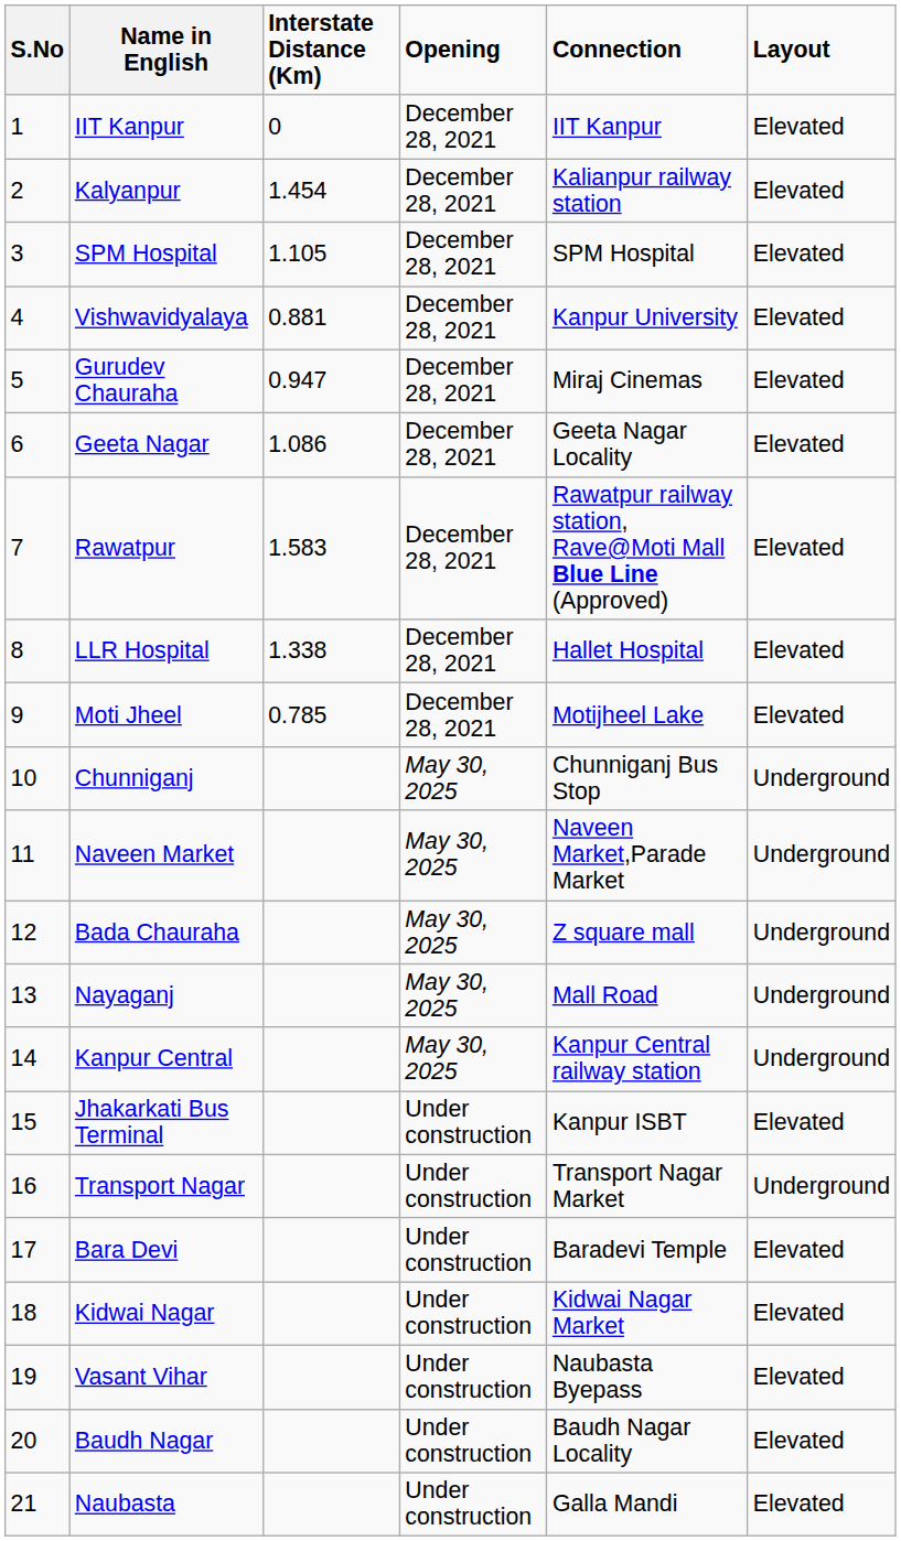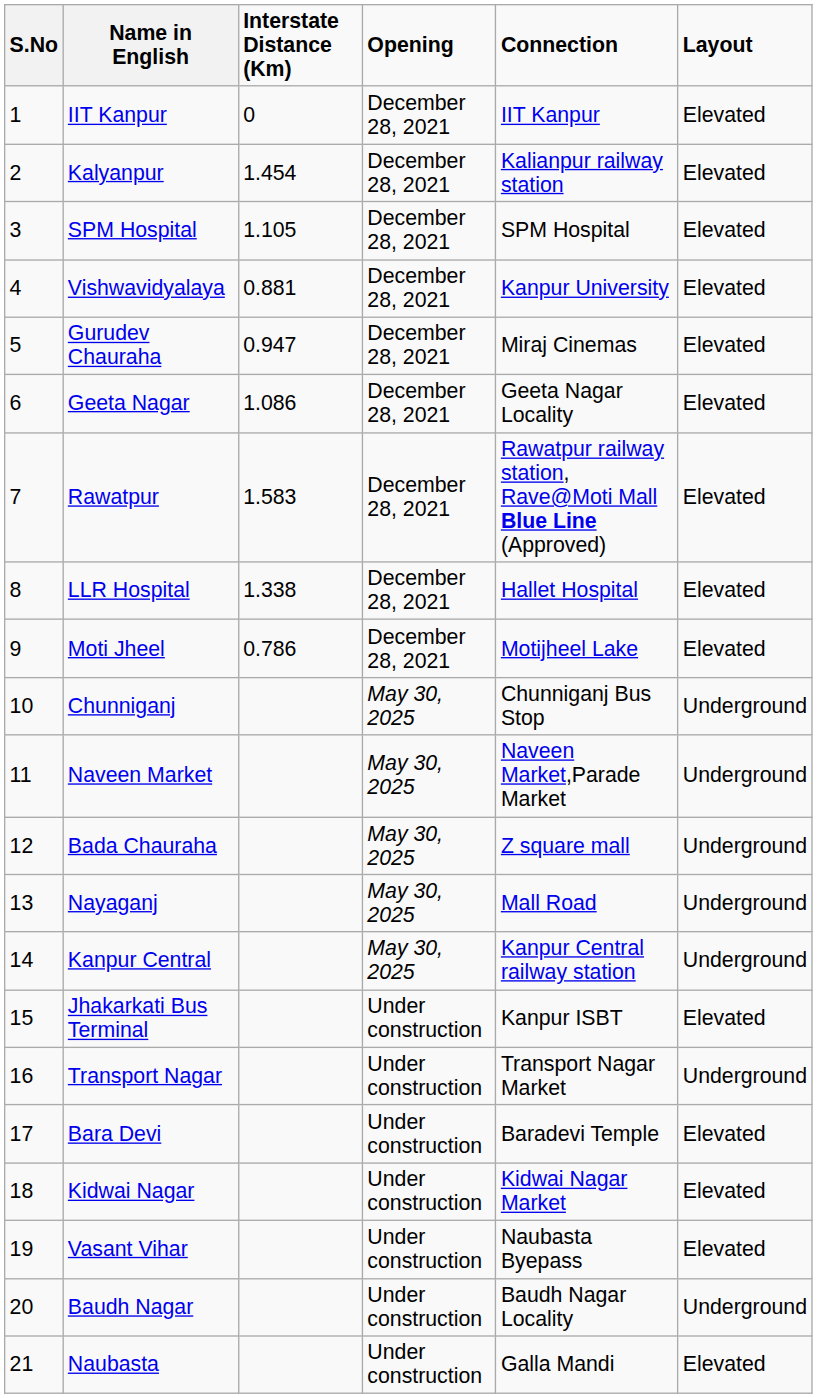 <table class="wikitable">
 <tr>
 <th>S.No</th>
 <th>Name in English</th>
 <td><strong>Interstate Distance (Km)</strong></td>
 <td><strong>Opening</strong></td>
 <td><strong>Connection</strong></td>
 <td><strong>Layout</strong></td>
 </tr>
 <tr>
 <td>1</td>
 <td><a href='#'>IIT Kanpur</a></td>
 <td>0</td>
 <td>December 28, 2021</td>
 <td><a href='#'>IIT Kanpur</a></td>
 <td>Elevated</td>
 </tr>
 <tr>
 <td>2</td>
 <td><a href='#'>Kalyanpur</a></td>
 <td>1.454</td>
 <td>December 28, 2021</td>
 <td><a href='#'>Kalianpur railway station</a></td>
 <td>Elevated</td>
 </tr>
 <tr>
 <td>3</td>
 <td><a href='#'>SPM Hospital</a></td>
 <td>1.105</td>
 <td>December 28, 2021</td>
 <td>SPM Hospital</td>
 <td>Elevated</td>
 </tr>
 <tr>
 <td>4</td>
 <td><a href='#'>Vishwavidyalaya</a></td>
 <td>0.881</td>
 <td>December 28, 2021</td>
 <td><a href='#'>Kanpur University</a></td>
 <td>Elevated</td>
 </tr>
 <tr>
 <td>5</td>
 <td><a href='#'>Gurudev Chauraha</a></td>
 <td>0.947</td>
 <td>December 28, 2021</td>
 <td>Miraj Cinemas</td>
 <td>Elevated</td>
 </tr>
 <tr>
 <td>6</td>
 <td><a href='#'>Geeta Nagar</a></td>
 <td>1.086</td>
 <td>December 28, 2021</td>
 <td>Geeta Nagar Locality</td>
 <td>Elevated</td>
 </tr>
 <tr>
 <td>7</td>
 <td><a href='#'>Rawatpur</a></td>
 <td>1.583</td>
 <td>December 28, 2021</td>
 <td><a href='#'>Rawatpur railway station</a>, <a href='#'>Rave@Moti Mall</a><br><a href='#'><strong>Blue Line</strong></a> (Approved)</td>
 <td>Elevated</td>
 </tr>
 <tr>
 <td>8</td>
 <td><a href='#'>LLR Hospital</a></td>
 <td>1.338</td>
 <td>December 28, 2021</td>
 <td><a href='#'>Hallet Hospital</a></td>
 <td>Elevated</td>
 </tr>
 <tr>
 <td>9</td>
 <td><a href='#'>Moti Jheel</a></td>
-<td>0.785</td>
+<td>0.786</td>
 <td>December 28, 2021</td>
 <td><a href='#'>Motijheel Lake</a></td>
 <td>Elevated</td>
 </tr>
 <tr>
 <td>10</td>
 <td><a href='#'>Chunniganj</a></td>
 <td></td>
 <td><em>May 30, 2025</em></td>
 <td>Chunniganj Bus Stop</td>
 <td>Underground</td>
 </tr>
 <tr>
 <td>11</td>
 <td><a href='#'>Naveen Market</a></td>
 <td></td>
 <td><em>May 30, 2025</em></td>
 <td><a href='#'>Naveen Market</a>,Parade Market</td>
 <td>Underground</td>
 </tr>
 <tr>
 <td>12</td>
 <td><a href='#'>Bada Chauraha</a></td>
 <td></td>
 <td><em>May 30, 2025</em></td>
 <td><a href='#'>Z square mall</a></td>
 <td>Underground</td>
 </tr>
 <tr>
 <td>13</td>
 <td><a href='#'>Nayaganj</a></td>
 <td></td>
 <td><em>May 30, 2025</em></td>
 <td><a href='#'>Mall Road</a></td>
 <td>Underground</td>
 </tr>
 <tr>
 <td>14</td>
 <td><a href='#'>Kanpur Central</a></td>
 <td></td>
 <td><em>May 30, 2025</em></td>
 <td><a href='#'>Kanpur Central railway station</a></td>
 <td>Underground</td>
 </tr>
 <tr>
 <td>15</td>
 <td><a href='#'>Jhakarkati Bus Terminal</a></td>
 <td></td>
 <td>Under construction</td>
 <td>Kanpur ISBT</td>
 <td>Elevated</td>
 </tr>
 <tr>
 <td>16</td>
 <td><a href='#'>Transport Nagar</a></td>
 <td></td>
 <td>Under construction</td>
 <td>Transport Nagar Market</td>
 <td>Underground</td>
 </tr>
 <tr>
 <td>17</td>
 <td><a href='#'>Bara Devi</a></td>
 <td></td>
 <td>Under construction</td>
 <td>Baradevi Temple</td>
 <td>Elevated</td>
 </tr>
 <tr>
 <td>18</td>
 <td><a href='#'>Kidwai Nagar</a></td>
 <td></td>
 <td>Under construction</td>
 <td><a href='#'>Kidwai Nagar Market</a></td>
 <td>Elevated</td>
 </tr>
 <tr>
 <td>19</td>
 <td><a href='#'>Vasant Vihar</a></td>
 <td></td>
 <td>Under construction</td>
 <td>Naubasta Byepass</td>
 <td>Elevated</td>
 </tr>
 <tr>
 <td>20</td>
 <td><a href='#'>Baudh Nagar</a></td>
 <td></td>
 <td>Under construction</td>
 <td>Baudh Nagar Locality</td>
-<td>Elevated</td>
+<td>Underground</td>
 </tr>
 <tr>
 <td>21</td>
 <td><a href='#'>Naubasta</a></td>
 <td></td>
 <td>Under construction</td>
 <td>Galla Mandi</td>
 <td>Elevated</td>
 </tr>
 </table>
